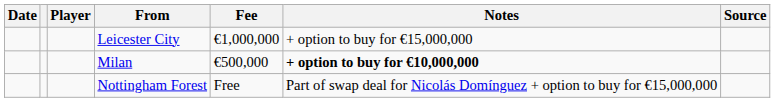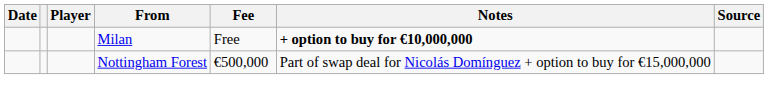 <table class="wikitable plainrowheaders sortable">
 <tr>
 <th scope="col">Date</th>
 <th></th>
 <th scope="col">Player</th>
 <th>From</th>
 <th style="width: 65px;">Fee</th>
 <th>Notes</th>
 <th scope="col">Source</th>
 </tr>
 <tr>
 <td></td>
 <td align="center"></td>
 <td></td>
-<td> <a href='#'>Leicester City</a></td>
-<td>€1,000,000</td>
-<td>+ option to buy for €15,000,000</td>
-<td></td>
-</tr>
-<tr>
-<td></td>
-<td align="center"></td>
-<td></td>
 <td> <a href='#'>Milan</a></td>
-<td>€500,000</td>
+<td>Free</td>
 <td><strong>+ option to buy for €10,000,000</strong></td>
 <td></td>
 </tr>
 <tr>
 <td></td>
 <td align="center"></td>
 <td></td>
 <td> <a href='#'>Nottingham Forest</a></td>
-<td>Free</td>
+<td>€500,000</td>
 <td>Part of swap deal for <a href='#'>Nicolás Domínguez</a> + option to buy for €15,000,000</td>
 <td></td>
 </tr>
 </table>
